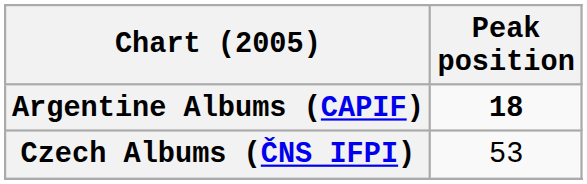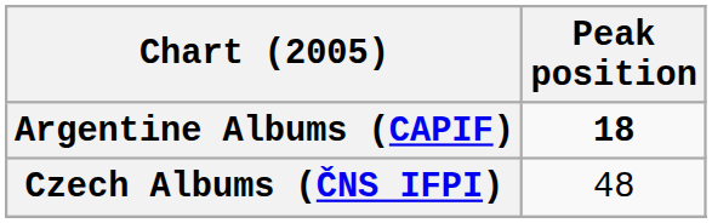 <table class="wikitable sortable plainrowheaders" style="text-align:center">
 <tr>
 <th scope="col">Chart (2005)</th>
 <th scope="col">Peak<br>position</th>
 </tr>
 <tr>
 <th scope="row">Argentine Albums (<a href='#'>CAPIF</a>)</th>
 <td><strong>18</strong></td>
 </tr>
 <tr>
 <th scope="row">Czech Albums (<a href='#'>ČNS IFPI</a>)</th>
-<td>53</td>
+<td>48</td>
 </tr>
 <tr>
 </tr>
 <tr>
 </tr>
 <tr>
 </tr>
 <tr>
 </tr>
 <tr>
 </tr>
 <tr>
 </tr>
 <tr>
 </tr>
 <tr>
 </tr>
 </table>
